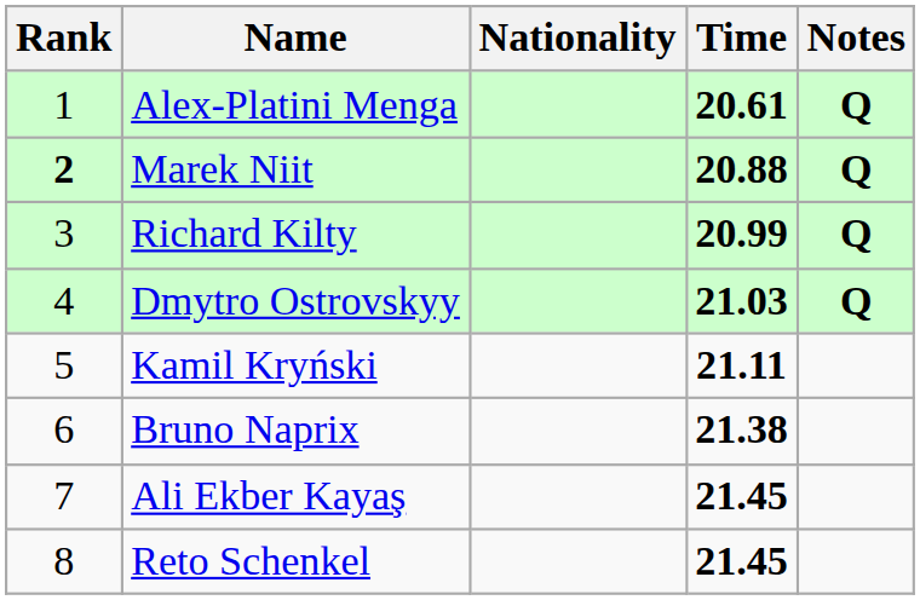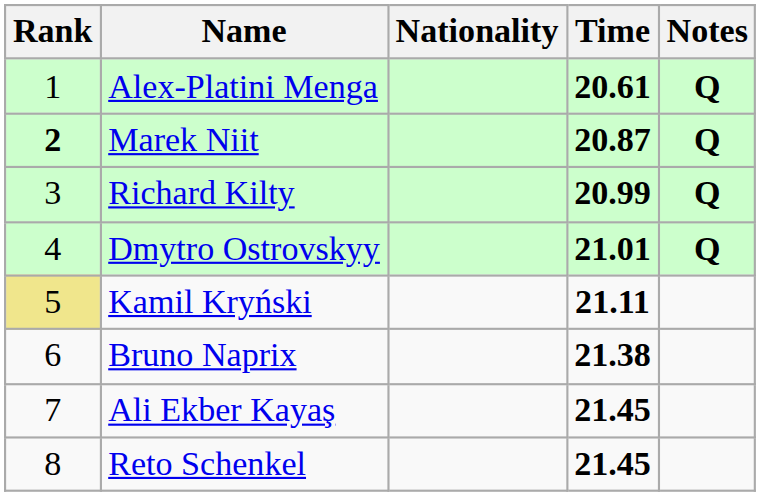 <table class="wikitable sortable" style="text-align:center">
 <tr>
 <th>Rank</th>
 <th>Name</th>
 <th>Nationality</th>
 <th>Time</th>
 <th>Notes</th>
 </tr>
 <tr bgcolor=ccffcc>
 <td>1</td>
 <td align=left><a href='#'>Alex-Platini Menga</a></td>
 <td align=left></td>
 <td><strong>20.61</strong></td>
 <td><strong>Q</strong></td>
 </tr>
 <tr bgcolor=ccffcc>
 <td><strong>2</strong></td>
 <td align=left><a href='#'>Marek Niit</a></td>
 <td align=left></td>
-<td><strong>20.88</strong></td>
+<td><strong>20.87</strong></td>
 <td><strong>Q</strong></td>
 </tr>
 <tr bgcolor=ccffcc>
 <td>3</td>
 <td align=left><a href='#'>Richard Kilty</a></td>
 <td align=left></td>
 <td><strong>20.99</strong></td>
 <td><strong>Q</strong></td>
 </tr>
 <tr bgcolor=ccffcc>
 <td>4</td>
 <td align=left><a href='#'>Dmytro Ostrovskyy</a></td>
 <td align=left></td>
-<td><strong>21.03</strong></td>
+<td><strong>21.01</strong></td>
 <td><strong>Q</strong></td>
 </tr>
 <tr>
-<td>5</td>
+<td style="background: khaki;">5</td>
 <td align=left><a href='#'>Kamil Kryński</a></td>
 <td align=left></td>
 <td><strong>21.11</strong></td>
 <td></td>
 </tr>
 <tr>
 <td>6</td>
 <td align=left><a href='#'>Bruno Naprix</a></td>
 <td align=left></td>
 <td><strong>21.38</strong></td>
 <td></td>
 </tr>
 <tr>
 <td>7</td>
 <td align=left><a href='#'>Ali Ekber Kayaş</a></td>
 <td align=left></td>
 <td><strong>21.45</strong></td>
 <td></td>
 </tr>
 <tr>
 <td>8</td>
 <td align=left><a href='#'>Reto Schenkel</a></td>
 <td align=left></td>
 <td><strong>21.45</strong></td>
 <td></td>
 </tr>
 </table>
